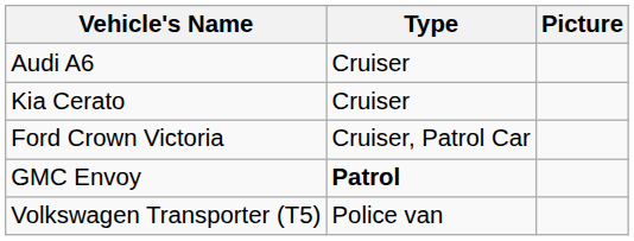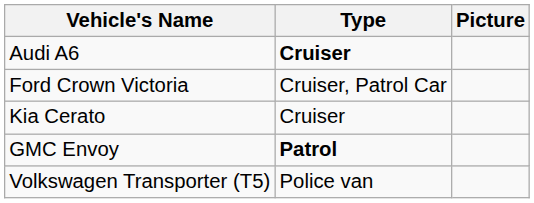 <table class="wikitable">
 <tr>
 <th>Vehicle's Name</th>
 <th>Type</th>
 <th>Picture</th>
 </tr>
 <tr>
 <td>Audi A6</td>
-<td>Cruiser</td>
+<td><strong>Cruiser</strong></td>
+<td></td>
+</tr>
+<tr>
+<td>Ford Crown Victoria</td>
+<td>Cruiser, Patrol Car</td>
 <td></td>
 </tr>
 <tr>
 <td>Kia Cerato</td>
 <td>Cruiser</td>
-<td></td>
-</tr>
-<tr>
-<td>Ford Crown Victoria</td>
-<td>Cruiser, Patrol Car</td>
 <td></td>
 </tr>
 <tr>
 <td>GMC Envoy</td>
 <td><strong>Patrol</strong></td>
 <td></td>
 </tr>
 <tr>
 <td>Volkswagen Transporter (T5)</td>
 <td>Police van</td>
 <td></td>
 </tr>
 </table>
